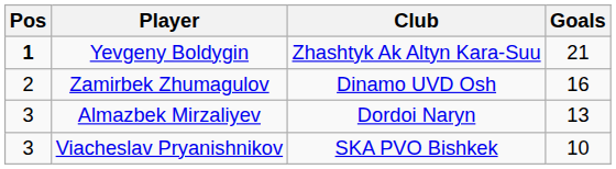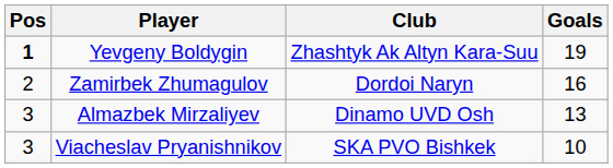 <table class="wikitable" style="text-align: center;">
 <tr>
 <th>Pos</th>
 <th>Player</th>
 <th>Club</th>
 <th>Goals</th>
 </tr>
 <tr>
 <td><strong>1</strong></td>
 <td><a href='#'>Yevgeny Boldygin</a></td>
 <td><a href='#'>Zhashtyk Ak Altyn Kara-Suu</a></td>
-<td>21</td>
+<td>19</td>
 </tr>
 <tr>
 <td>2</td>
 <td><a href='#'>Zamirbek Zhumagulov</a></td>
-<td><a href='#'>Dinamo UVD Osh</a></td>
+<td><a href='#'>Dordoi Naryn</a></td>
 <td>16</td>
 </tr>
 <tr>
 <td>3</td>
 <td><a href='#'>Almazbek Mirzaliyev</a></td>
-<td><a href='#'>Dordoi Naryn</a></td>
+<td><a href='#'>Dinamo UVD Osh</a></td>
 <td>13</td>
 </tr>
 <tr>
 <td>3</td>
 <td><a href='#'>Viacheslav Pryanishnikov</a></td>
 <td><a href='#'>SKA PVO Bishkek</a></td>
 <td>10</td>
 </tr>
 </table>
